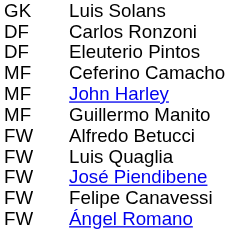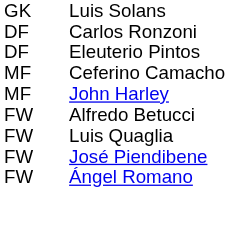 <table style="font-size:90%; margin:0.2em auto;" cellspacing="0" cellpadding="0">
 <tr>
 <th width="25"></th>
 <th width="25"></th>
 </tr>
 <tr>
 <td>GK</td>
 <td></td>
 <td> Luis Solans</td>
 </tr>
 <tr>
 <td>DF</td>
 <td></td>
 <td> Carlos Ronzoni</td>
 </tr>
 <tr>
 <td>DF</td>
 <td></td>
 <td> Eleuterio Pintos</td>
 </tr>
 <tr>
 <td>MF</td>
 <td></td>
 <td> Ceferino Camacho</td>
 </tr>
 <tr>
 <td>MF</td>
 <td></td>
 <td> <a href='#'>John Harley</a></td>
 </tr>
 <tr>
-<td>MF</td>
-<td></td>
-<td> Guillermo Manito</td>
-</tr>
-<tr>
 <td>FW</td>
 <td></td>
 <td> Alfredo Betucci</td>
 </tr>
 <tr>
 <td>FW</td>
 <td></td>
 <td> Luis Quaglia</td>
 </tr>
 <tr>
 <td>FW</td>
 <td></td>
 <td> <a href='#'>José Piendibene</a></td>
 </tr>
 <tr>
 <td>FW</td>
 <td></td>
-<td> Felipe Canavessi</td>
-</tr>
-<tr>
-<td>FW</td>
-<td></td>
 <td> <a href='#'>Ángel Romano</a></td>
 </tr>
 <tr>
 </tr>
 </table>
